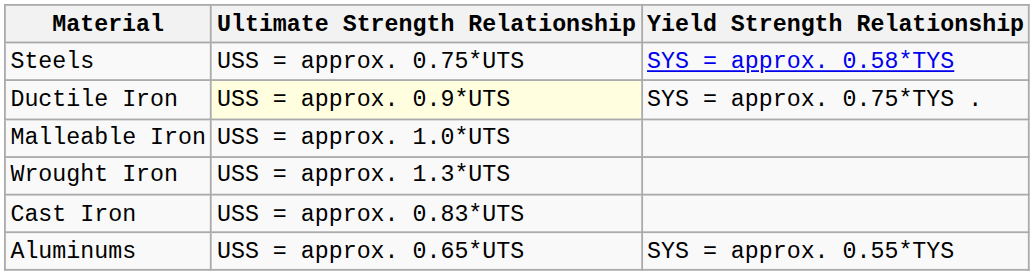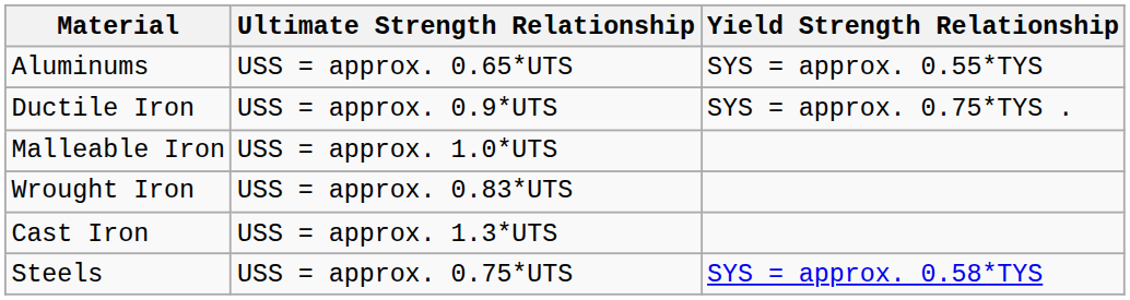 <table class="wikitable">
 <tr>
 <th>Material</th>
 <th>Ultimate Strength Relationship</th>
 <th>Yield Strength Relationship</th>
 </tr>
 <tr>
-<td>Steels</td>
-<td>USS = approx. 0.75*UTS</td>
-<td><a href='#'>SYS = approx. 0.58*TYS</a></td>
+<td>Aluminums</td>
+<td>USS = approx. 0.65*UTS</td>
+<td>SYS = approx. 0.55*TYS</td>
 </tr>
 <tr>
 <td>Ductile Iron</td>
-<td style="background: lightyellow;">USS = approx. 0.9*UTS</td>
+<td>USS = approx. 0.9*UTS</td>
 <td>SYS = approx. 0.75*TYS .</td>
 </tr>
 <tr>
 <td>Malleable Iron</td>
 <td>USS = approx. 1.0*UTS</td>
 <td></td>
 </tr>
 <tr>
 <td>Wrought Iron</td>
+<td>USS = approx. 0.83*UTS</td>
+<td></td>
+</tr>
+<tr>
+<td>Cast Iron</td>
 <td>USS = approx. 1.3*UTS</td>
 <td></td>
 </tr>
 <tr>
-<td>Cast Iron</td>
-<td>USS = approx. 0.83*UTS</td>
-<td></td>
-</tr>
-<tr>
-<td>Aluminums</td>
-<td>USS = approx. 0.65*UTS</td>
-<td>SYS = approx. 0.55*TYS</td>
+<td>Steels</td>
+<td>USS = approx. 0.75*UTS</td>
+<td><a href='#'>SYS = approx. 0.58*TYS</a></td>
 </tr>
 </table>
